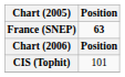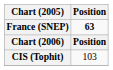 <table class="wikitable plainrowheaders sortable" style="text-align:center;">
 <tr>
 <th scope="col">Chart (2005)</th>
 <th scope="col">Position</th>
 </tr>
 <tr>
 <th scope="row">France (SNEP)</th>
 <td><strong>63</strong></td>
 </tr>
 <tr>
 <th scope="col">Chart (2006)</th>
 <th scope="col">Position</th>
 </tr>
 <tr>
 <th scope="row">CIS (Tophit)</th>
-<td>101</td>
+<td>103</td>
 </tr>
 <tr>
 </tr>
 </table>
